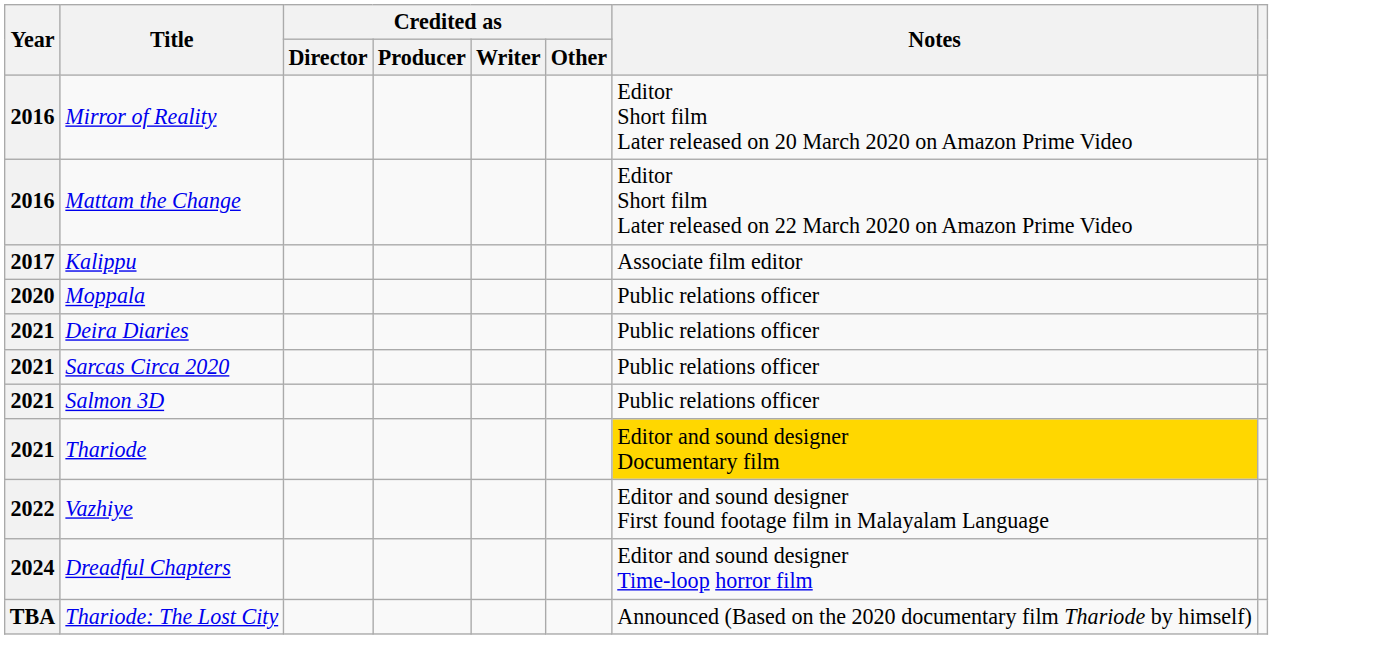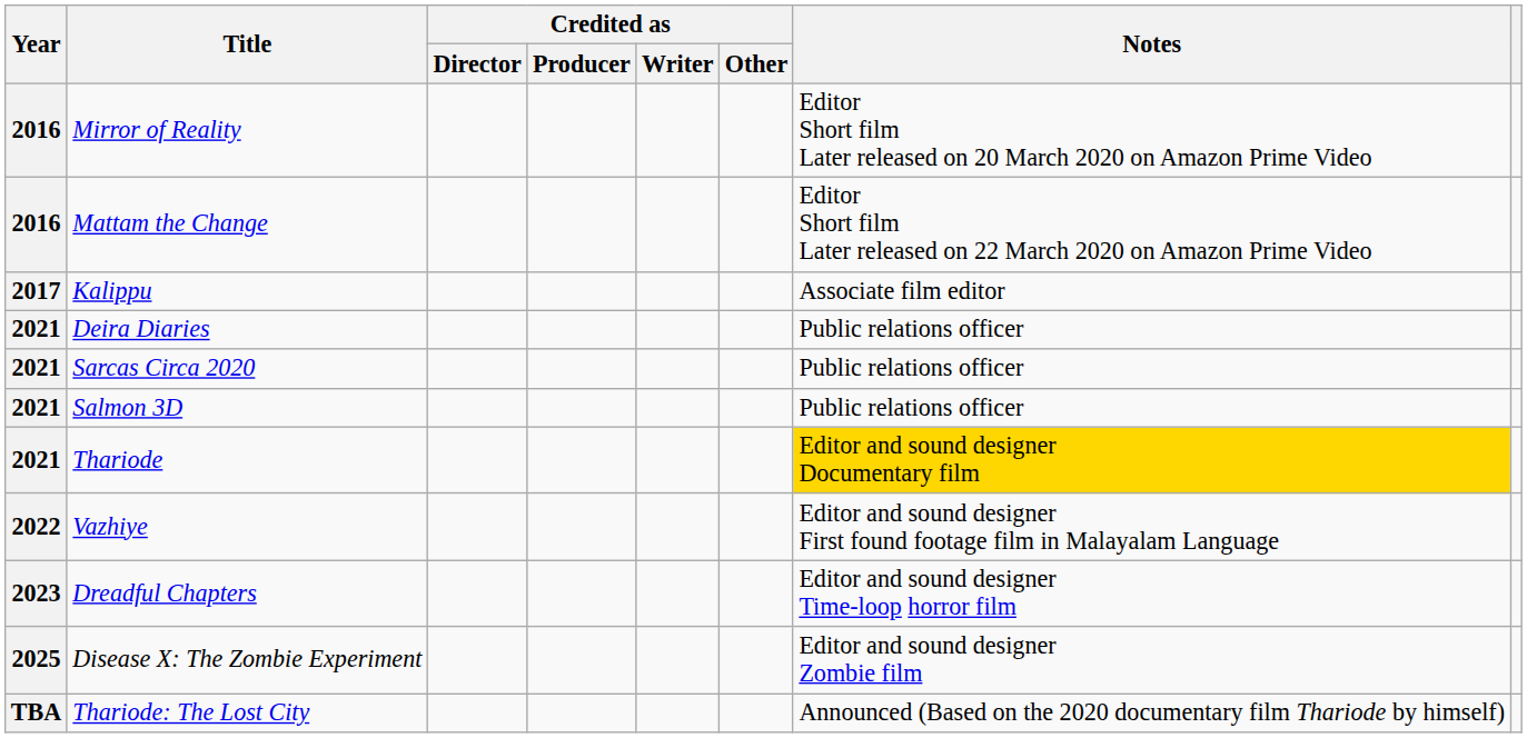 <table class="wikitable sortable plainrowheaders">
 <tr>
 <th scope="col" rowspan="2">Year</th>
 <th rowspan="2" scope="col">Title</th>
 <th colspan="4" scope="col">Credited as</th>
 <th rowspan="2" scope="col" class="unsortable">Notes</th>
 <th rowspan="2" scope="col" class="unsortable"></th>
 </tr>
 <tr>
 <th>Director</th>
 <th>Producer</th>
 <th>Writer</th>
 <th>Other</th>
 </tr>
 <tr>
 <th scope="row">2016</th>
 <td><em><a href='#'>Mirror of Reality</a></em></td>
 <td></td>
 <td></td>
 <td></td>
 <td></td>
 <td>Editor <br>Short film<br> Later released on 20 March 2020 on Amazon Prime Video</td>
 <td style="text-align:center;"></td>
 </tr>
 <tr>
 <th scope="row">2016</th>
 <td><em><a href='#'>Mattam the Change</a></em></td>
 <td></td>
 <td></td>
 <td></td>
 <td></td>
 <td>Editor <br>Short film<br> Later released on 22 March 2020 on Amazon Prime Video</td>
 <td style="text-align:center;"></td>
 </tr>
 <tr>
 <th scope="row">2017</th>
 <td><em><a href='#'>Kalippu</a></em></td>
 <td></td>
 <td></td>
 <td></td>
 <td></td>
 <td>Associate film editor</td>
-<td style="text-align:center;"></td>
-</tr>
-<tr>
-<th scope="row">2020</th>
-<td><em><a href='#'>Moppala</a></em></td>
-<td></td>
-<td></td>
-<td></td>
-<td></td>
-<td>Public relations officer</td>
 <td style="text-align:center;"></td>
 </tr>
 <tr>
 <th scope="row">2021</th>
 <td><em><a href='#'>Deira Diaries</a></em></td>
 <td></td>
 <td></td>
 <td></td>
 <td></td>
 <td>Public relations officer</td>
 <td style="text-align:center;"></td>
 </tr>
 <tr>
 <th scope="row">2021</th>
 <td><em><a href='#'>Sarcas Circa 2020</a></em></td>
 <td></td>
 <td></td>
 <td></td>
 <td></td>
 <td>Public relations officer</td>
 <td style="text-align:center;"></td>
 </tr>
 <tr>
 <th scope="row">2021</th>
 <td><em><a href='#'>Salmon 3D</a></em></td>
 <td></td>
 <td></td>
 <td></td>
 <td></td>
 <td>Public relations officer</td>
 <td style="text-align:center;"></td>
 </tr>
 <tr>
 <th scope="row">2021</th>
 <td><em><a href='#'>Thariode</a></em></td>
 <td></td>
 <td></td>
 <td></td>
 <td></td>
 <td style="background: gold;">Editor and sound designer<br>Documentary film</td>
 <td style="text-align:center;"></td>
 </tr>
 <tr>
 <th scope="row">2022</th>
 <td><em><a href='#'>Vazhiye</a></em></td>
 <td></td>
 <td></td>
 <td></td>
 <td></td>
 <td>Editor and sound designer<br>First found footage film in Malayalam Language</td>
 <td style="text-align:center;"></td>
 </tr>
 <tr>
-<th scope="row">2024</th>
+<th scope="row">2023</th>
 <td><em><a href='#'>Dreadful Chapters</a></em></td>
 <td></td>
 <td></td>
 <td></td>
 <td></td>
 <td>Editor and sound designer <br> <a href='#'>Time-loop</a> <a href='#'>horror film</a></td>
+<td style="text-align:center;"></td>
+</tr>
+<tr>
+<th scope="row">2025</th>
+<td><em>Disease X: The Zombie Experiment</em></td>
+<td></td>
+<td></td>
+<td></td>
+<td></td>
+<td>Editor and sound designer<br><a href='#'>Zombie film</a></td>
 <td style="text-align:center;"></td>
 </tr>
 <tr>
 <th scope="row">TBA</th>
 <td><em><a href='#'>Thariode: The Lost City</a></em></td>
 <td></td>
 <td></td>
 <td></td>
 <td></td>
 <td>Announced (Based on the 2020 documentary film <em>Thariode</em> by himself)</td>
 <td style="text-align:center;"></td>
 </tr>
 </table>
